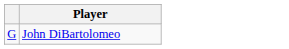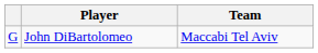 <table class="wikitable">
 <tr>
 <th align="center"></th>
 <th style="text-align:center;width:175px;">Player</th>
+<th style="text-align:center;width:150px;">Team</th>
 </tr>
 <tr>
 <td align=center><a href='#'>G</a></td>
 <td> <a href='#'>John DiBartolomeo</a></td>
+<td><a href='#'>Maccabi Tel Aviv</a></td>
 </tr>
 </table>
